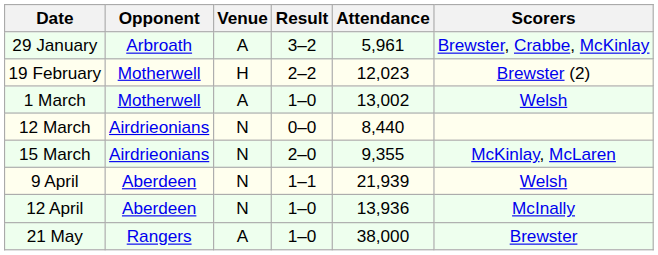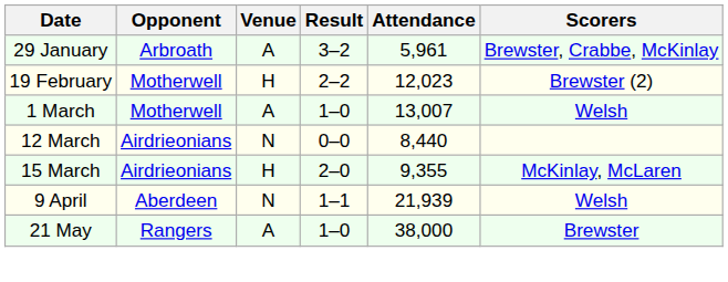 <table class="wikitable sortable" style="font-size:95%; text-align:center">
 <tr>
 <th>Date</th>
 <th>Opponent</th>
 <th>Venue</th>
 <th>Result</th>
 <th>Attendance</th>
 <th>Scorers</th>
 </tr>
 <tr style="background:#efe;">
 <td>29 January</td>
 <td><a href='#'>Arbroath</a></td>
 <td>A</td>
 <td>3–2</td>
 <td>5,961</td>
 <td><a href='#'>Brewster</a>, <a href='#'>Crabbe</a>, <a href='#'>McKinlay</a></td>
 </tr>
 <tr style="background:#ffe;">
 <td>19 February</td>
 <td><a href='#'>Motherwell</a></td>
 <td>H</td>
 <td>2–2</td>
 <td>12,023</td>
 <td><a href='#'>Brewster</a> (2)</td>
 </tr>
 <tr style="background:#efe;">
 <td>1 March</td>
 <td><a href='#'>Motherwell</a></td>
 <td>A</td>
 <td>1–0</td>
-<td>13,002</td>
+<td>13,007</td>
 <td><a href='#'>Welsh</a></td>
 </tr>
 <tr style="background:#ffe;">
 <td>12 March</td>
 <td><a href='#'>Airdrieonians</a></td>
 <td>N</td>
 <td>0–0</td>
 <td>8,440</td>
 <td></td>
 </tr>
 <tr style="background:#efe;">
 <td>15 March</td>
 <td><a href='#'>Airdrieonians</a></td>
-<td>N</td>
+<td>H</td>
 <td>2–0</td>
 <td>9,355</td>
 <td><a href='#'>McKinlay</a>, <a href='#'>McLaren</a></td>
 </tr>
 <tr style="background:#ffe;">
 <td>9 April</td>
 <td><a href='#'>Aberdeen</a></td>
 <td>N</td>
 <td>1–1</td>
 <td>21,939</td>
 <td><a href='#'>Welsh</a></td>
 </tr>
 <tr style="background:#efe;">
-<td>12 April</td>
-<td><a href='#'>Aberdeen</a></td>
-<td>N</td>
-<td>1–0</td>
-<td>13,936</td>
-<td><a href='#'>McInally</a></td>
-</tr>
-<tr style="background:#efe;">
 <td>21 May</td>
 <td><a href='#'>Rangers</a></td>
 <td>A</td>
 <td>1–0</td>
 <td>38,000</td>
 <td><a href='#'>Brewster</a></td>
 </tr>
 </table>
